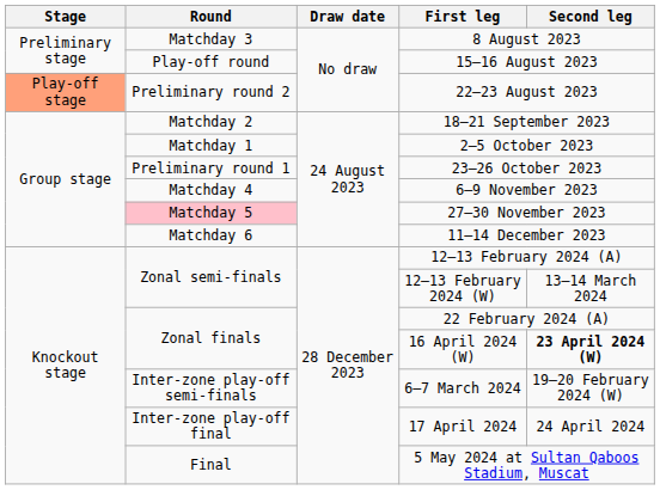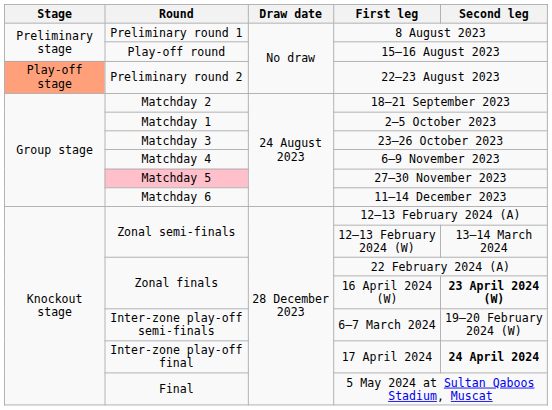 <table class="wikitable" style="text-align:center">
 <tr>
 <th>Stage</th>
 <th>Round</th>
 <th>Draw date</th>
 <th>First leg</th>
 <th>Second leg</th>
 </tr>
 <tr>
 <td rowspan="2">Preliminary stage</td>
-<td>Matchday 3</td>
+<td>Preliminary round 1</td>
 <td rowspan="3">No draw</td>
 <td colspan="2">8 August 2023</td>
 </tr>
 <tr>
 <td>Play-off round</td>
 <td colspan="2">15–16 August 2023</td>
 </tr>
 <tr>
 <td style="background: lightsalmon;">Play-off stage</td>
 <td>Preliminary round 2</td>
 <td colspan="2">22–23 August 2023</td>
 </tr>
 <tr>
 <td rowspan="6">Group stage</td>
 <td>Matchday 2</td>
 <td rowspan="6">24 August 2023</td>
 <td colspan="2">18–21 September 2023</td>
 </tr>
 <tr>
 <td>Matchday 1</td>
 <td colspan="2">2–5 October 2023</td>
 </tr>
 <tr>
-<td>Preliminary round 1</td>
+<td>Matchday 3</td>
 <td colspan="2">23–26 October 2023</td>
 </tr>
 <tr>
 <td>Matchday 4</td>
 <td colspan="2">6–9 November 2023</td>
 </tr>
 <tr>
 <td style="background: pink;">Matchday 5</td>
 <td colspan="2">27–30 November 2023</td>
 </tr>
 <tr>
 <td>Matchday 6</td>
 <td colspan="2">11–14 December 2023</td>
 </tr>
 <tr>
 <td rowspan="7">Knockout stage</td>
 <td rowspan="2">Zonal semi-finals</td>
 <td rowspan="7">28 December 2023</td>
 <td colspan="2">12–13 February 2024 (A)</td>
 </tr>
 <tr>
 <td>12–13 February 2024 (W)</td>
 <td>13–14 March 2024</td>
 </tr>
 <tr>
 <td rowspan="2">Zonal finals</td>
 <td colspan="2">22 February 2024 (A)</td>
 </tr>
 <tr>
 <td>16 April 2024 (W)</td>
 <td><strong>23 April 2024 (W)</strong></td>
 </tr>
 <tr>
 <td>Inter-zone play-off semi-finals</td>
 <td>6–7 March 2024</td>
 <td>19–20 February 2024 (W)</td>
 </tr>
 <tr>
 <td>Inter-zone play-off final</td>
 <td>17 April 2024</td>
-<td>24 April 2024</td>
+<td><strong>24 April 2024</strong></td>
 </tr>
 <tr>
 <td>Final</td>
 <td colspan=2>5 May 2024 at <a href='#'>Sultan Qaboos Stadium</a>, <a href='#'>Muscat</a></td>
 </tr>
 </table>
